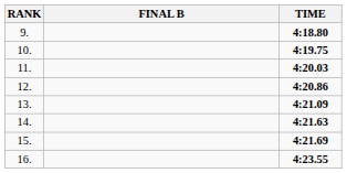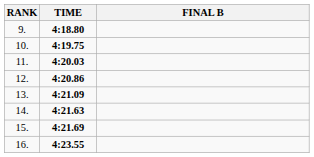 <table class="wikitable">
 <tr>
 <th>RANK</th>
+<th style="width: 5em">TIME</th>
 <th style="width: 20em">FINAL B</th>
-<th style="width: 5em">TIME</th>
 </tr>
 <tr>
 <td align="center">9.</td>
+<td align="center"><strong>4:18.80</strong></td>
 <td></td>
-<td align="center"><strong>4:18.80</strong></td>
 </tr>
 <tr>
 <td align="center">10.</td>
+<td align="center"><strong>4:19.75</strong></td>
 <td></td>
-<td align="center"><strong>4:19.75</strong></td>
 </tr>
 <tr>
 <td align="center">11.</td>
+<td align="center"><strong>4:20.03</strong></td>
 <td></td>
-<td align="center"><strong>4:20.03</strong></td>
 </tr>
 <tr>
 <td align="center">12.</td>
+<td align="center"><strong>4:20.86</strong></td>
 <td></td>
-<td align="center"><strong>4:20.86</strong></td>
 </tr>
 <tr>
 <td align="center">13.</td>
+<td align="center"><strong>4:21.09</strong></td>
 <td></td>
-<td align="center"><strong>4:21.09</strong></td>
 </tr>
 <tr>
 <td align="center">14.</td>
+<td align="center"><strong>4:21.63</strong></td>
 <td></td>
-<td align="center"><strong>4:21.63</strong></td>
 </tr>
 <tr>
 <td align="center">15.</td>
+<td align="center"><strong>4:21.69</strong></td>
 <td></td>
-<td align="center"><strong>4:21.69</strong></td>
 </tr>
 <tr>
 <td align="center">16.</td>
+<td align="center"><strong>4:23.55</strong></td>
 <td></td>
-<td align="center"><strong>4:23.55</strong></td>
 </tr>
 </table>
